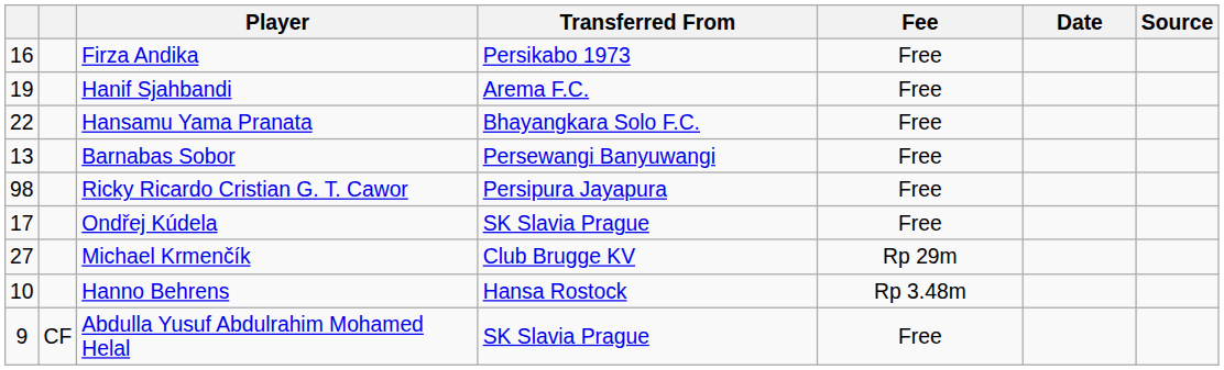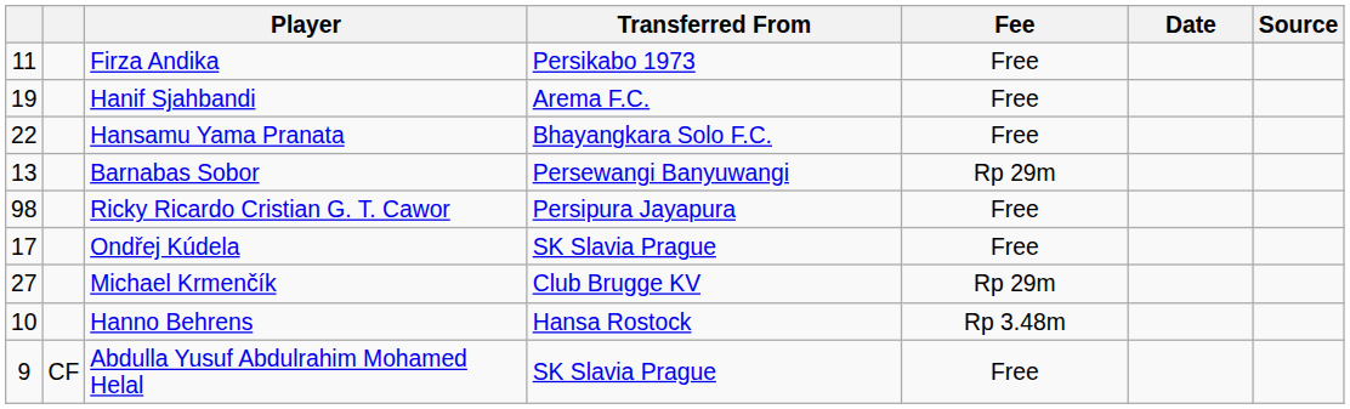 <table class="wikitable plainrowheaders sortable" style="font-size:95%">
 <tr>
 <th></th>
 <th></th>
 <th scope="col" style="width:300px;">Player</th>
 <th scope="col" style="width:250px;">Transferred From</th>
 <th scope="col" style="width:150px;">Fee</th>
 <th scope="col" style="width:78px;">Date</th>
 <th>Source</th>
 </tr>
 <tr>
-<td align=center>16</td>
+<td align=center>11</td>
 <td align=center></td>
 <td> <a href='#'>Firza Andika</a></td>
 <td> <a href='#'>Persikabo 1973</a></td>
 <td align=center>Free</td>
 <td align=center></td>
 <td align=center></td>
 </tr>
 <tr>
 <td align=center>19</td>
 <td align=center></td>
 <td> <a href='#'>Hanif Sjahbandi</a></td>
 <td> <a href='#'>Arema F.C.</a></td>
 <td align=center>Free</td>
 <td align=center></td>
 <td align=center></td>
 </tr>
 <tr>
 <td align=center>22</td>
 <td align=center></td>
 <td> <a href='#'>Hansamu Yama Pranata</a></td>
 <td> <a href='#'>Bhayangkara Solo F.C.</a></td>
 <td align=center>Free</td>
 <td align=center></td>
 <td align=center></td>
 </tr>
 <tr>
 <td align=center>13</td>
 <td align=center></td>
 <td> <a href='#'>Barnabas Sobor</a></td>
 <td> <a href='#'>Persewangi Banyuwangi</a></td>
-<td align=center>Free</td>
+<td align=center>Rp 29m</td>
 <td align=center></td>
 <td align=center></td>
 </tr>
 <tr>
 <td align=center>98</td>
 <td align=center></td>
 <td> <a href='#'>Ricky Ricardo Cristian G. T. Cawor</a></td>
 <td> <a href='#'>Persipura Jayapura</a></td>
 <td align=center>Free</td>
 <td align=center></td>
 <td align=center></td>
 </tr>
 <tr>
 <td align=center>17</td>
 <td align=center></td>
 <td> <a href='#'>Ondřej Kúdela</a></td>
 <td> <a href='#'>SK Slavia Prague</a></td>
 <td align=center>Free</td>
 <td align=center></td>
 <td align=center></td>
 </tr>
 <tr>
 <td align=center>27</td>
 <td align=center></td>
 <td> <a href='#'>Michael Krmenčík</a></td>
 <td> <a href='#'>Club Brugge KV</a></td>
 <td align=center>Rp 29m</td>
 <td align=center></td>
 <td align=center></td>
 </tr>
 <tr>
 <td align=center>10</td>
 <td align=center></td>
 <td> <a href='#'>Hanno Behrens</a></td>
 <td> <a href='#'>Hansa Rostock</a></td>
 <td align=center>Rp 3.48m</td>
 <td align=center></td>
 <td align=center></td>
 </tr>
 <tr>
 <td align=center>9</td>
 <td align=center>CF</td>
 <td> <a href='#'>Abdulla Yusuf Abdulrahim Mohamed Helal</a></td>
 <td> <a href='#'>SK Slavia Prague</a></td>
 <td align=center>Free</td>
 <td align=center></td>
 <td align=center></td>
 </tr>
 </table>
